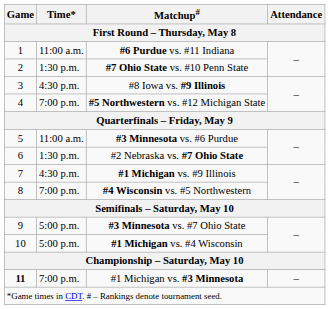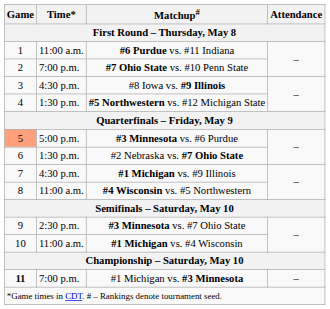 <table class="wikitable" style="font-size: 95%">
 <tr align="center">
 <th>Game</th>
 <th>Time*</th>
 <th>Matchup<sup>#</sup></th>
 <th>Attendance</th>
 </tr>
 <tr>
 <th colspan=7>First Round – Thursday, May 8</th>
 </tr>
 <tr>
 <td style="text-align:center;">1</td>
 <td>11:00 a.m.</td>
 <td style="text-align:center;"><strong>#6 Purdue</strong> vs. #11 Indiana</td>
 <td rowspan=2 style="text-align:center;">–</td>
 </tr>
 <tr>
 <td style="text-align:center;">2</td>
-<td>1:30 p.m.</td>
+<td>7:00 p.m.</td>
 <td style="text-align:center;"><strong>#7 Ohio State</strong> vs. #10 Penn State</td>
 </tr>
 <tr>
 <td style="text-align:center;">3</td>
 <td>4:30 p.m.</td>
 <td style="text-align:center;">#8 Iowa vs. <strong>#9 Illinois</strong></td>
 <td rowspan=2 style="text-align:center;">–</td>
 </tr>
 <tr>
 <td style="text-align:center;">4</td>
-<td>7:00 p.m.</td>
+<td>1:30 p.m.</td>
 <td style="text-align:center;"><strong>#5 Northwestern</strong> vs. #12 Michigan State</td>
 </tr>
 <tr>
 <th colspan=7>Quarterfinals – Friday, May 9</th>
 </tr>
 <tr>
-<td style="text-align:center;">5</td>
-<td>11:00 a.m.</td>
+<td style="background: lightsalmon; text-align:center;">5</td>
+<td>5:00 p.m.</td>
 <td style="text-align:center;"><strong>#3 Minnesota</strong> vs. #6 Purdue</td>
 <td rowspan=2 style="text-align:center;">–</td>
 </tr>
 <tr>
 <td style="text-align:center;">6</td>
 <td>1:30 p.m.</td>
 <td style="text-align:center;">#2 Nebraska vs. <strong>#7 Ohio State</strong></td>
 </tr>
 <tr>
 <td style="text-align:center;">7</td>
 <td>4:30 p.m.</td>
 <td style="text-align:center;"><strong>#1 Michigan</strong> vs. #9 Illinois</td>
 <td rowspan=2 style="text-align:center;">–</td>
 </tr>
 <tr>
 <td style="text-align:center;">8</td>
-<td>7:00 p.m.</td>
+<td>11:00 a.m.</td>
 <td style="text-align:center;"><strong>#4 Wisconsin</strong> vs. #5 Northwestern</td>
 </tr>
 <tr>
 <th colspan=7>Semifinals – Saturday, May 10</th>
 </tr>
 <tr>
 <td style="text-align:center;">9</td>
-<td>5:00 p.m.</td>
+<td>2:30 p.m.</td>
 <td style="text-align:center;"><strong>#3 Minnesota</strong> vs. #7 Ohio State</td>
 <td rowspan=2 style="text-align:center;">–</td>
 </tr>
 <tr>
 <td style="text-align:center;">10</td>
-<td>5:00 p.m.</td>
+<td>11:00 a.m.</td>
 <td style="text-align:center;"><strong>#1 Michigan</strong> vs. #4 Wisconsin</td>
 </tr>
 <tr>
 <th colspan=7>Championship – Saturday, May 10</th>
 </tr>
 <tr>
 <td style="text-align:center;"><strong>11</strong></td>
 <td>7:00 p.m.</td>
 <td style="text-align:center;">#1 Michigan vs. <strong>#3 Minnesota</strong></td>
 <td style="text-align:center;">–</td>
 </tr>
 <tr>
 <td colspan=7><small>*Game times in <a href='#'>CDT</a>. # – Rankings denote tournament seed.</small></td>
 </tr>
 </table>
